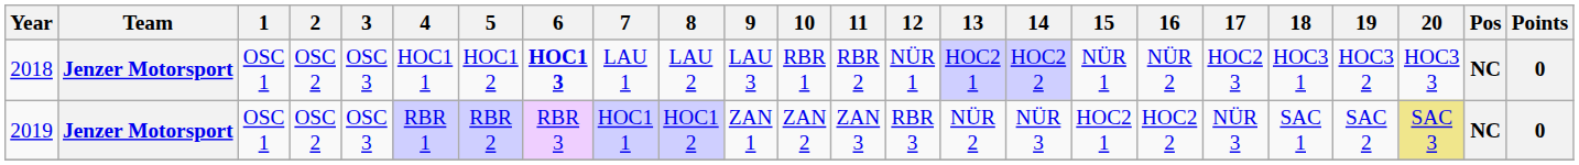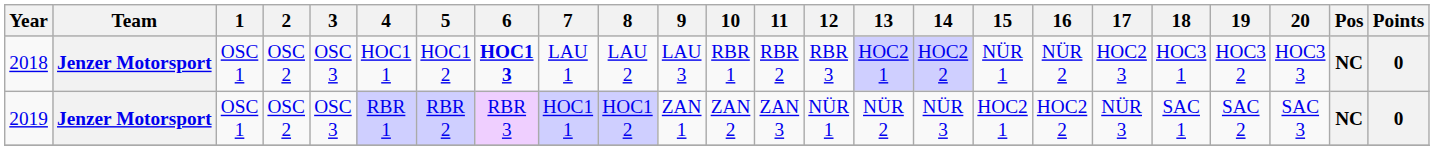 <table class="wikitable" style="text-align:center; font-size:85%">
 <tr>
 <th>Year</th>
 <th>Team</th>
 <th>1</th>
 <th>2</th>
 <th>3</th>
 <th>4</th>
 <th>5</th>
 <th>6</th>
 <th>7</th>
 <th>8</th>
 <th>9</th>
 <th>10</th>
 <th>11</th>
 <th>12</th>
 <th>13</th>
 <th>14</th>
 <th>15</th>
 <th>16</th>
 <th>17</th>
 <th>18</th>
 <th>19</th>
 <th>20</th>
 <th>Pos</th>
 <th>Points</th>
 </tr>
 <tr>
 <td><a href='#'>2018</a></td>
 <th nowrap><a href='#'>Jenzer Motorsport</a></th>
 <td><a href='#'>OSC<br>1</a></td>
 <td><a href='#'>OSC<br>2</a></td>
 <td><a href='#'>OSC<br>3</a></td>
 <td><a href='#'>HOC1<br>1</a></td>
 <td><a href='#'>HOC1<br>2</a></td>
 <td><strong><a href='#'>HOC1<br>3</a></strong></td>
 <td><a href='#'>LAU<br>1</a></td>
 <td><a href='#'>LAU<br>2</a></td>
 <td><a href='#'>LAU<br>3</a></td>
 <td><a href='#'>RBR<br>1</a></td>
 <td><a href='#'>RBR<br>2</a></td>
-<td><a href='#'>NÜR<br>1</a></td>
+<td><a href='#'>RBR<br>3</a></td>
 <td style="background:#CFCFFF"><a href='#'>HOC2<br>1</a><br></td>
 <td style="background:#CFCFFF"><a href='#'>HOC2<br>2</a><br></td>
 <td><a href='#'>NÜR<br>1</a></td>
 <td><a href='#'>NÜR<br>2</a></td>
 <td><a href='#'>HOC2<br>3</a></td>
 <td><a href='#'>HOC3<br>1</a></td>
 <td><a href='#'>HOC3<br>2</a></td>
 <td><a href='#'>HOC3<br>3</a></td>
 <th>NC</th>
 <th>0</th>
 </tr>
 <tr>
 <td><a href='#'>2019</a></td>
 <th nowrap><a href='#'>Jenzer Motorsport</a></th>
 <td><a href='#'>OSC<br>1</a></td>
 <td><a href='#'>OSC<br>2</a></td>
 <td><a href='#'>OSC<br>3</a></td>
 <td style="background:#CFCFFF"><a href='#'>RBR<br>1</a><br></td>
 <td style="background:#CFCFFF"><a href='#'>RBR<br>2</a><br></td>
 <td style="background:#EFCFFF"><a href='#'>RBR<br>3</a><br></td>
 <td style="background:#CFCFFF"><a href='#'>HOC1<br>1</a><br></td>
 <td style="background:#CFCFFF"><a href='#'>HOC1<br>2</a><br></td>
 <td><a href='#'>ZAN<br>1</a></td>
 <td><a href='#'>ZAN<br>2</a></td>
 <td><a href='#'>ZAN<br>3</a></td>
-<td><a href='#'>RBR<br>3</a></td>
+<td><a href='#'>NÜR<br>1</a></td>
 <td><a href='#'>NÜR<br>2</a></td>
 <td><a href='#'>NÜR<br>3</a></td>
 <td><a href='#'>HOC2<br>1</a></td>
 <td><a href='#'>HOC2<br>2</a></td>
 <td><a href='#'>NÜR<br>3</a></td>
 <td><a href='#'>SAC<br>1</a></td>
 <td><a href='#'>SAC<br>2</a></td>
-<td style="background: khaki;"><a href='#'>SAC<br>3</a></td>
+<td><a href='#'>SAC<br>3</a></td>
 <th>NC</th>
 <th>0</th>
 </tr>
 <tr>
 </tr>
 </table>
